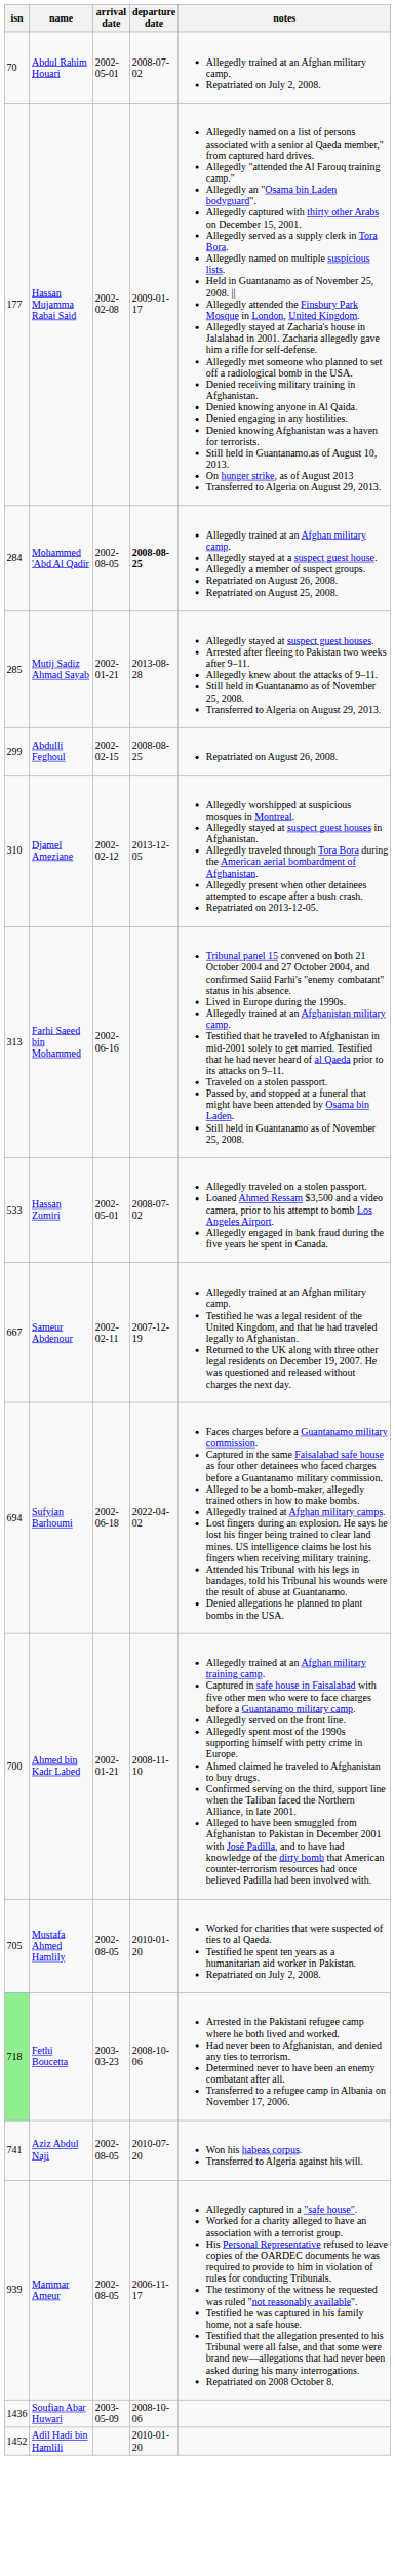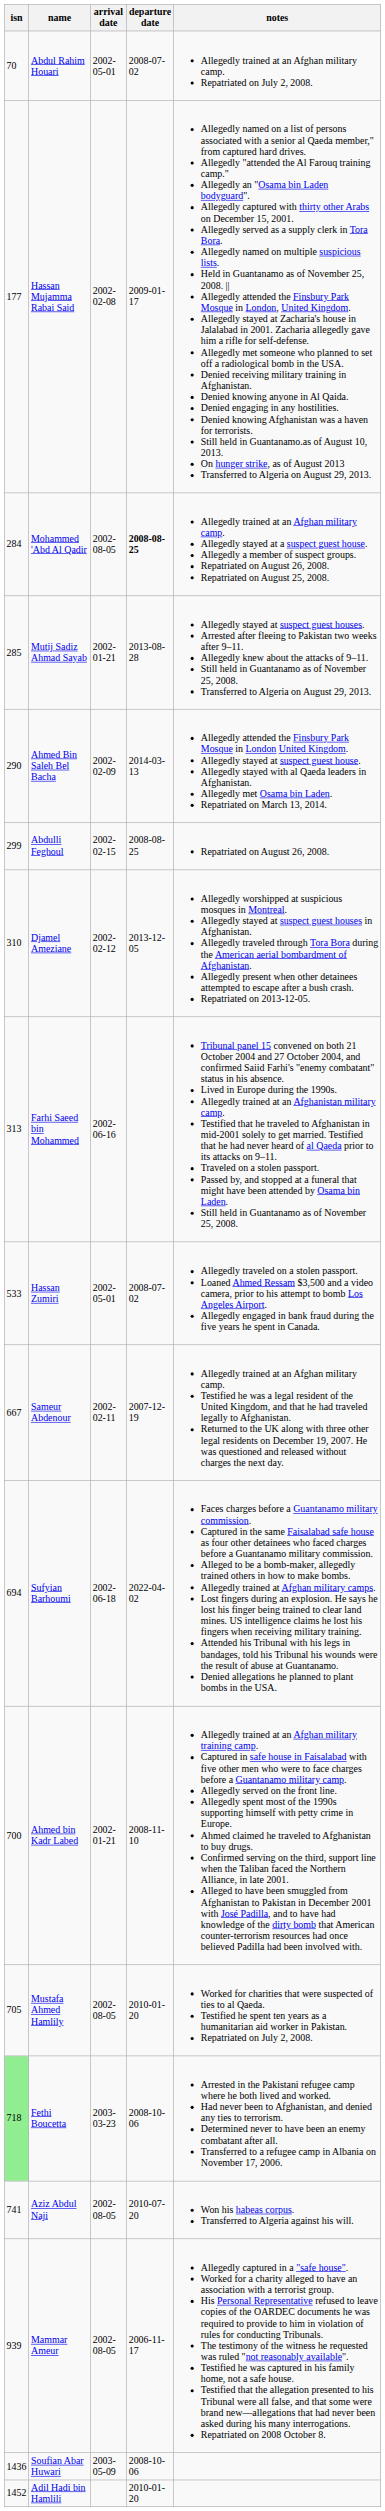 <table class="wikitable">
 <tr>
 <th>isn</th>
 <th>name</th>
 <th>arrival<br>date</th>
 <th>departure<br>date</th>
 <th>notes</th>
 </tr>
 <tr>
 <td>70</td>
 <td><a href='#'>Abdul Rahim Houari</a></td>
 <td>2002-05-01</td>
 <td>2008-07-02</td>
 <td><br><ul><li>Allegedly trained at an Afghan military camp.</li><li>Repatriated on July 2, 2008.</li></ul></td>
 </tr>
 <tr>
 <td>177</td>
 <td><a href='#'>Hassan Mujamma Rabai Said</a></td>
 <td>2002-02-08</td>
 <td>2009-01-17</td>
 <td><br><ul><li>Allegedly named on a list of persons associated with a senior al Qaeda member," from captured hard drives.</li><li>Allegedly "attended the Al Farouq training camp."</li><li>Allegedly an "<a href='#'>Osama bin Laden bodyguard</a>".</li><li>Allegedly captured with <a href='#'>thirty other Arabs</a> on December 15, 2001.</li><li>Allegedly served as a supply clerk in <a href='#'>Tora Bora</a>.</li><li>Allegedly named on multiple <a href='#'>suspicious lists</a>.</li><li>Held in Guantanamo as of November 25, 2008. ||</li><li>Allegedly attended the <a href='#'>Finsbury Park Mosque</a> in <a href='#'>London</a>, <a href='#'>United Kingdom</a>.</li><li>Allegedly stayed at Zacharia's house in Jalalabad in 2001. Zacharia allegedly gave him a rifle for self-defense.</li><li>Allegedly met someone who planned to set off a radiological bomb in the USA.</li><li>Denied receiving military training in Afghanistan.</li><li>Denied knowing anyone in Al Qaida.</li><li>Denied engaging in any hostilities.</li><li>Denied knowing Afghanistan was a haven for terrorists.</li><li>Still held in Guantanamo.as of August 10, 2013.</li><li>On <a href='#'>hunger strike</a>, as of August 2013</li><li>Transferred to Algeria on August 29, 2013.</li></ul></td>
 </tr>
 <tr>
 <td>284</td>
 <td><a href='#'>Mohammed 'Abd Al Qadir</a></td>
 <td>2002-08-05</td>
 <td><strong>2008-08-25</strong></td>
 <td><br><ul><li>Allegedly trained at an <a href='#'>Afghan military camp</a>.</li><li>Allegedly stayed at a <a href='#'>suspect guest house</a>.</li><li>Allegedly a member of suspect groups.</li><li>Repatriated on August 26, 2008.</li><li>Repatriated on August 25, 2008.</li></ul></td>
 </tr>
 <tr>
 <td>285</td>
 <td><a href='#'>Mutij Sadiz Ahmad Sayab</a></td>
 <td>2002-01-21</td>
 <td>2013-08-28</td>
 <td><br><ul><li>Allegedly stayed at <a href='#'>suspect guest houses</a>.</li><li>Arrested after fleeing to Pakistan two weeks after 9–11.</li><li>Allegedly knew about the attacks of 9–11.</li><li>Still held in Guantanamo as of November 25, 2008.</li><li>Transferred to Algeria on August 29, 2013.</li></ul></td>
+</tr>
+<tr>
+<td>290</td>
+<td><a href='#'>Ahmed Bin Saleh Bel Bacha</a></td>
+<td>2002-02-09</td>
+<td>2014-03-13</td>
+<td><br><ul><li>Allegedly attended the <a href='#'>Finsbury Park Mosque</a> in <a href='#'>London</a> <a href='#'>United Kingdom</a>.</li><li>Allegedly stayed at <a href='#'>suspect guest house</a>.</li><li>Allegedly stayed with al Qaeda leaders in Afghanistan.</li><li>Allegedly met <a href='#'>Osama bin Laden</a>.</li><li>Repatriated on March 13, 2014.</li></ul></td>
 </tr>
 <tr>
 <td>299</td>
 <td><a href='#'>Abdulli Feghoul</a></td>
 <td>2002-02-15</td>
 <td>2008-08-25</td>
 <td><br><ul><li>Repatriated on August 26, 2008.</li></ul></td>
 </tr>
 <tr>
 <td>310</td>
 <td><a href='#'>Djamel Ameziane</a></td>
 <td>2002-02-12</td>
 <td>2013-12-05</td>
 <td><br><ul><li>Allegedly worshipped at suspicious mosques in <a href='#'>Montreal</a>.</li><li>Allegedly stayed at <a href='#'>suspect guest houses</a> in Afghanistan.</li><li>Allegedly traveled through <a href='#'>Tora Bora</a> during the <a href='#'>American aerial bombardment of Afghanistan</a>.</li><li>Allegedly present when other detainees attempted to escape after a bush crash.</li><li>Repatriated on 2013-12-05.</li></ul></td>
 </tr>
 <tr>
 <td>313</td>
 <td><a href='#'>Farhi Saeed bin Mohammed</a></td>
 <td>2002-06-16</td>
 <td></td>
 <td><br><ul><li><a href='#'>Tribunal panel 15</a> convened on both 21 October 2004 and 27 October 2004, and confirmed Saiid Farhi's "enemy combatant" status in his absence.</li><li>Lived in Europe during the 1990s.</li><li>Allegedly trained at an <a href='#'>Afghanistan military camp</a>.</li><li>Testified that he traveled to Afghanistan in mid-2001 solely to get married. Testified that he had never heard of <a href='#'>al Qaeda</a> prior to its attacks on 9–11.</li><li>Traveled on a stolen passport.</li><li>Passed by, and stopped at a funeral that might have been attended by <a href='#'>Osama bin Laden</a>.</li><li>Still held in Guantanamo as of November 25, 2008.</li></ul></td>
 </tr>
 <tr>
 <td>533</td>
 <td><a href='#'>Hassan Zumiri</a></td>
 <td>2002-05-01</td>
 <td>2008-07-02</td>
 <td><br><ul><li>Allegedly traveled on a stolen passport.</li><li>Loaned <a href='#'>Ahmed Ressam</a> $3,500 and a video camera, prior to his attempt to bomb <a href='#'>Los Angeles Airport</a>.</li><li>Allegedly engaged in bank fraud during the five years he spent in Canada.</li></ul></td>
 </tr>
 <tr>
 <td>667</td>
 <td><a href='#'>Sameur Abdenour</a></td>
 <td>2002-02-11</td>
 <td>2007-12-19</td>
 <td><br><ul><li>Allegedly trained at an Afghan military camp.</li><li>Testified he was a legal resident of the United Kingdom, and that he had traveled legally to Afghanistan.</li><li>Returned to the UK along with three other legal residents on December 19, 2007. He was questioned and released without charges the next day.</li></ul></td>
 </tr>
 <tr>
 <td>694</td>
 <td><a href='#'>Sufyian Barhoumi</a></td>
 <td>2002-06-18</td>
 <td>2022-04-02</td>
 <td><br><ul><li>Faces charges before a <a href='#'>Guantanamo military commission</a>.</li><li>Captured in the same <a href='#'>Faisalabad safe house</a> as four other detainees who faced charges before a Guantanamo military commission.</li><li>Alleged to be a bomb-maker, allegedly trained others in how to make bombs.</li><li>Allegedly trained at <a href='#'>Afghan military camps</a>.</li><li>Lost fingers during an explosion. He says he lost his finger being trained to clear land mines. US intelligence claims he lost his fingers when receiving military training.</li><li>Attended his Tribunal with his legs in bandages, told his Tribunal his wounds were the result of abuse at Guantanamo.</li><li>Denied allegations he planned to plant bombs in the USA.</li></ul></td>
 </tr>
 <tr>
 <td>700</td>
 <td><a href='#'>Ahmed bin Kadr Labed</a></td>
 <td>2002-01-21</td>
 <td>2008-11-10</td>
 <td><br><ul><li>Allegedly trained at an <a href='#'>Afghan military training camp</a>.</li><li>Captured in <a href='#'>safe house in Faisalabad</a> with five other men who were to face charges before a <a href='#'>Guantanamo military camp</a>.</li><li>Allegedly served on the front line.</li><li>Allegedly spent most of the 1990s supporting himself with petty crime in Europe.</li><li>Ahmed claimed he traveled to Afghanistan to buy drugs.</li><li>Confirmed serving on the third, support line when the Taliban faced the Northern Alliance, in late 2001.</li><li>Alleged to have been smuggled from Afghanistan to Pakistan in December 2001 with <a href='#'>José Padilla</a>, and to have had knowledge of the <a href='#'>dirty bomb</a> that American counter-terrorism resources had once believed Padilla had been involved with.</li></ul></td>
 </tr>
 <tr>
 <td>705</td>
 <td><a href='#'>Mustafa Ahmed Hamlily</a></td>
 <td>2002-08-05</td>
 <td>2010-01-20</td>
 <td><br><ul><li>Worked for charities that were suspected of ties to al Qaeda.</li><li>Testified he spent ten years as a humanitarian aid worker in Pakistan.</li><li>Repatriated on July 2, 2008.</li></ul></td>
 </tr>
 <tr>
 <td style="background: lightgreen;">718</td>
 <td><a href='#'>Fethi Boucetta</a></td>
 <td>2003-03-23</td>
 <td>2008-10-06</td>
 <td><br><ul><li>Arrested in the Pakistani refugee camp where he both lived and worked.</li><li>Had never been to Afghanistan, and denied any ties to terrorism.</li><li>Determined never to have been an enemy combatant after all.</li><li>Transferred to a refugee camp in Albania on November 17, 2006.</li></ul></td>
 </tr>
 <tr>
 <td>741</td>
 <td><a href='#'>Aziz Abdul Naji</a></td>
 <td>2002-08-05</td>
 <td>2010-07-20</td>
 <td><br><ul><li>Won his <a href='#'>habeas corpus</a>.</li><li>Transferred to Algeria against his will.</li></ul></td>
 </tr>
 <tr>
 <td>939</td>
 <td><a href='#'>Mammar Ameur</a></td>
 <td>2002-08-05</td>
 <td>2006-11-17</td>
 <td><br><ul><li>Allegedly captured in a <a href='#'>"safe house"</a>.</li><li>Worked for a charity alleged to have an association with a terrorist group.</li><li>His <a href='#'>Personal Representative</a> refused to leave copies of the OARDEC documents he was required to provide to him in violation of rules for conducting Tribunals.</li><li>The testimony of the witness he requested was ruled "<a href='#'>not reasonably available</a>".</li><li>Testified he was captured in his family home, not a safe house.</li><li>Testified that the allegation presented to his Tribunal were all false, and that some were brand new—allegations that had never been asked during his many interrogations.</li><li>Repatriated on 2008 October 8.</li></ul></td>
 </tr>
 <tr>
 <td>1436</td>
 <td><a href='#'>Soufian Abar Huwari</a></td>
 <td>2003-05-09</td>
 <td>2008-10-06</td>
 <td></td>
 </tr>
 <tr>
 <td>1452</td>
 <td><a href='#'>Adil Hadi bin Hamlili</a></td>
 <td></td>
 <td>2010-01-20</td>
 <td></td>
 </tr>
 </table>
